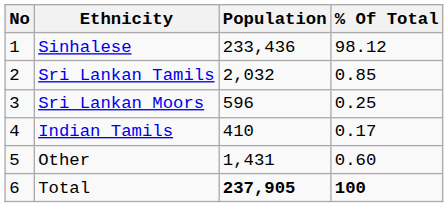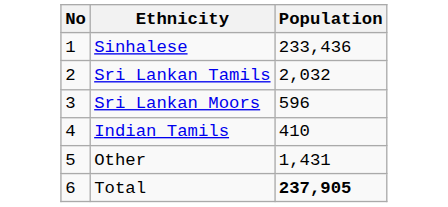 <table class="wikitable sortable sortable" style="margin:1em auto;">
 <tr>
 <th>No</th>
 <th>Ethnicity</th>
 <th>Population</th>
-<th>% Of Total</th>
 </tr>
 <tr>
 <td>1</td>
 <td><a href='#'>Sinhalese</a></td>
 <td>233,436</td>
-<td>98.12</td>
 </tr>
 <tr>
 <td>2</td>
 <td><a href='#'>Sri Lankan Tamils</a></td>
 <td>2,032</td>
-<td>0.85</td>
 </tr>
 <tr>
 <td>3</td>
 <td><a href='#'>Sri Lankan Moors</a></td>
 <td>596</td>
-<td>0.25</td>
 </tr>
 <tr>
 <td>4</td>
 <td><a href='#'>Indian Tamils</a></td>
 <td>410</td>
-<td>0.17</td>
 </tr>
 <tr>
 <td>5</td>
 <td>Other</td>
 <td>1,431</td>
-<td>0.60</td>
 </tr>
 <tr>
 <td>6</td>
 <td>Total</td>
 <td><strong>237,905</strong></td>
-<td><strong>100</strong></td>
 </tr>
 </table>
